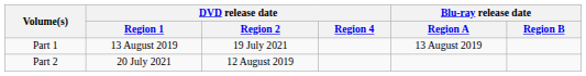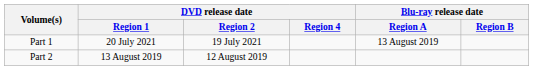 <table class="wikitable" style="text-align:center; width:99%">
 <tr>
 <th rowspan="2" style="8%">Volume(s)</th>
 <th colspan="3" style="48%"><a href='#'>DVD</a> release date</th>
 <th colspan="2" style="48%"><a href='#'>Blu-ray</a> release date</th>
 </tr>
 <tr>
 <th><a href='#'>Region 1</a></th>
 <th><a href='#'>Region 2</a></th>
 <th><a href='#'>Region 4</a></th>
 <th><a href='#'>Region A</a></th>
 <th><a href='#'>Region B</a></th>
 </tr>
 <tr>
 <td>Part 1</td>
-<td>13 August 2019</td>
+<td>20 July 2021</td>
 <td>19 July 2021</td>
 <td></td>
 <td>13 August 2019</td>
 <td></td>
 </tr>
 <tr>
 <td>Part 2</td>
-<td>20 July 2021</td>
+<td>13 August 2019</td>
 <td>12 August 2019</td>
 <td></td>
 <td></td>
 <td></td>
 </tr>
 </table>
